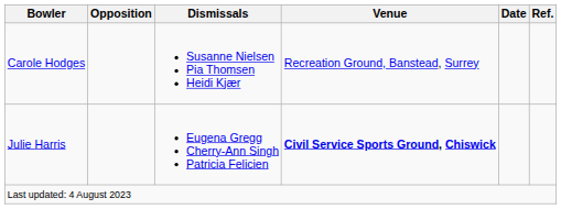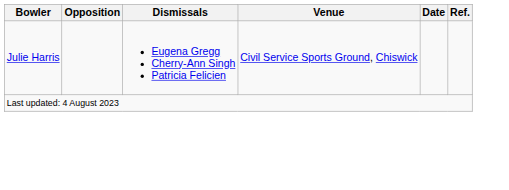 <table class="wikitable">
 <tr>
 <th>Bowler</th>
 <th>Opposition</th>
 <th>Dismissals</th>
 <th>Venue</th>
 <th>Date</th>
 <th class="unsortable">Ref.</th>
 </tr>
 <tr>
-<td> <a href='#'>Carole Hodges</a></td>
-<td></td>
-<td><br><ul><li><a href='#'>Susanne Nielsen</a></li><li><a href='#'>Pia Thomsen</a></li><li><a href='#'>Heidi Kjær</a></li></ul></td>
-<td><a href='#'>Recreation Ground, Banstead</a>, <a href='#'>Surrey</a></td>
-<td></td>
-<td></td>
-</tr>
-<tr>
 <td> <a href='#'>Julie Harris</a></td>
 <td></td>
 <td><br><ul><li><a href='#'>Eugena Gregg</a></li><li><a href='#'>Cherry-Ann Singh</a></li><li><a href='#'>Patricia Felicien</a></li></ul></td>
-<td><strong><a href='#'>Civil Service Sports Ground</a>, <a href='#'>Chiswick</a></strong></td>
+<td><a href='#'>Civil Service Sports Ground</a>, <a href='#'>Chiswick</a></td>
 <td></td>
 <td></td>
 </tr>
 <tr>
 <td colspan=6><small>Last updated: 4 August 2023</small></td>
 </tr>
 </table>
